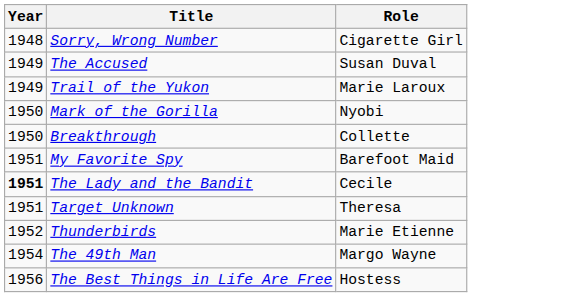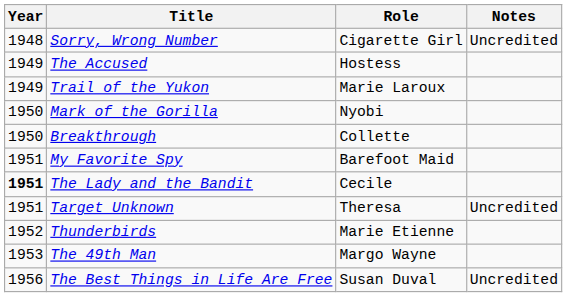 <table class="wikitable">
 <tr>
 <th>Year</th>
 <th>Title</th>
 <th>Role</th>
+<th>Notes</th>
 </tr>
 <tr>
 <td>1948</td>
 <td><em><a href='#'>Sorry, Wrong Number</a></em></td>
 <td>Cigarette Girl</td>
+<td>Uncredited</td>
 </tr>
 <tr>
 <td>1949</td>
 <td><em><a href='#'>The Accused</a></em></td>
-<td>Susan Duval</td>
+<td>Hostess</td>
+<td></td>
 </tr>
 <tr>
 <td>1949</td>
 <td><em><a href='#'>Trail of the Yukon</a></em></td>
 <td>Marie Laroux</td>
+<td></td>
 </tr>
 <tr>
 <td>1950</td>
 <td><em><a href='#'>Mark of the Gorilla</a></em></td>
 <td>Nyobi</td>
+<td></td>
 </tr>
 <tr>
 <td>1950</td>
 <td><em><a href='#'>Breakthrough</a></em></td>
 <td>Collette</td>
+<td></td>
 </tr>
 <tr>
 <td>1951</td>
 <td><em><a href='#'>My Favorite Spy</a></em></td>
 <td>Barefoot Maid</td>
+<td></td>
 </tr>
 <tr>
 <td><strong>1951</strong></td>
 <td><em><a href='#'>The Lady and the Bandit</a></em></td>
 <td>Cecile</td>
+<td></td>
 </tr>
 <tr>
 <td>1951</td>
 <td><em><a href='#'>Target Unknown</a></em></td>
 <td>Theresa</td>
+<td>Uncredited</td>
 </tr>
 <tr>
 <td>1952</td>
 <td><em><a href='#'>Thunderbirds</a></em></td>
 <td>Marie Etienne</td>
+<td></td>
 </tr>
 <tr>
-<td>1954</td>
+<td>1953</td>
 <td><em><a href='#'>The 49th Man</a></em></td>
 <td>Margo Wayne</td>
+<td></td>
 </tr>
 <tr>
 <td>1956</td>
 <td><em><a href='#'>The Best Things in Life Are Free</a></em></td>
-<td>Hostess</td>
+<td>Susan Duval</td>
+<td>Uncredited</td>
 </tr>
 </table>
